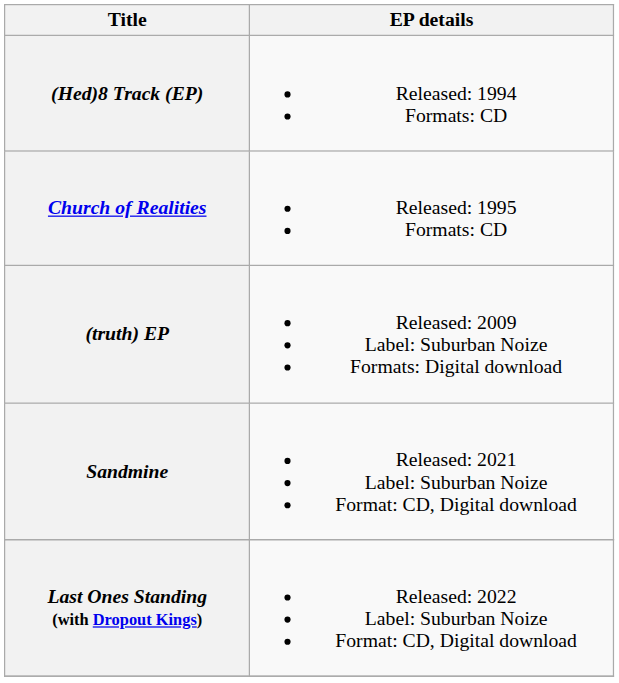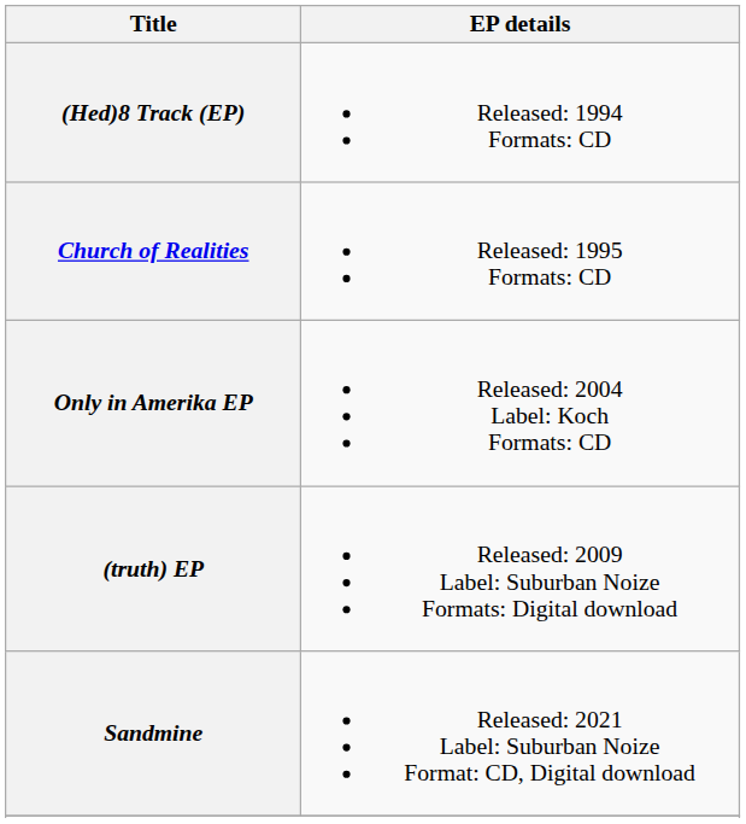 <table class="wikitable plainrowheaders" style="text-align:center;">
 <tr>
 <th scope="col" style="width:12em;">Title</th>
 <th scope="col" style="width:18em;">EP details</th>
 </tr>
 <tr>
 <th scope="row"><em>(Hed)8 Track (EP)</em></th>
 <td><br><ul><li>Released: 1994</li><li>Formats: CD</li></ul></td>
 </tr>
 <tr>
 <th scope="row"><em><a href='#'>Church of Realities</a></em></th>
 <td><br><ul><li>Released: 1995</li><li>Formats: CD</li></ul></td>
 </tr>
 <tr>
+<th scope="row"><em>Only in Amerika EP</em></th>
+<td><br><ul><li>Released: 2004</li><li>Label: Koch</li><li>Formats: CD</li></ul></td>
+</tr>
+<tr>
 <th scope="row"><em>(truth) EP</em></th>
 <td><br><ul><li>Released: 2009</li><li>Label: Suburban Noize</li><li>Formats: Digital download</li></ul></td>
 </tr>
 <tr>
 <th scope="row"><em>Sandmine</em></th>
 <td><br><ul><li>Released: 2021</li><li>Label: Suburban Noize</li><li>Format: CD, Digital download</li></ul></td>
 </tr>
 <tr>
 </tr>
 <tr>
-<th scope="row"><em>Last Ones Standing</em><br><small>(with <a href='#'>Dropout Kings</a>)</small></th>
-<td><br><ul><li>Released: 2022</li><li>Label: Suburban Noize</li><li>Format: CD, Digital download</li></ul></td>
-</tr>
-<tr>
 </tr>
 </table>
